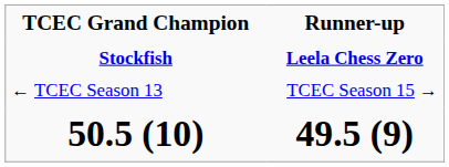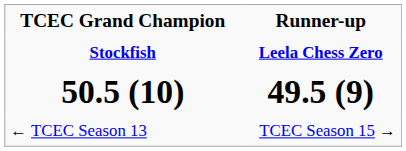 <table class="infobox" cellpadding="5" cellspacing="0" style="width:30%;  border-collapse:collapse; text-align:center;">
 <tr>
 <td style="text-align:center; font-size:115%"><strong>TCEC Grand Champion</strong></td>
 <td style="text-align:center; font-size:115%"><strong>Runner-up</strong></td>
 </tr>
 <tr>
 <td style="text-align:center"><strong><a href='#'>Stockfish</a></strong></td>
 <td style="text-align:center"><strong><a href='#'>Leela Chess Zero</a></strong></td>
 </tr>
 <tr>
+<td style="text-align:center; font-size:200%"><strong>50.5 (10)</strong></td>
+<td style="text-align:center; font-size:200%"><strong>49.5 (9)</strong></td>
+</tr>
+<tr>
 <td style="text-align:left">← <a href='#'>TCEC Season 13</a></td>
 <td style="text-align:right"><a href='#'>TCEC Season 15</a> →</td>
 </tr>
-<tr>
-<td style="text-align:center; font-size:200%"><strong>50.5 (10)</strong></td>
-<td style="text-align:center; font-size:200%"><strong>49.5 (9)</strong></td>
-</tr>
 </table>
